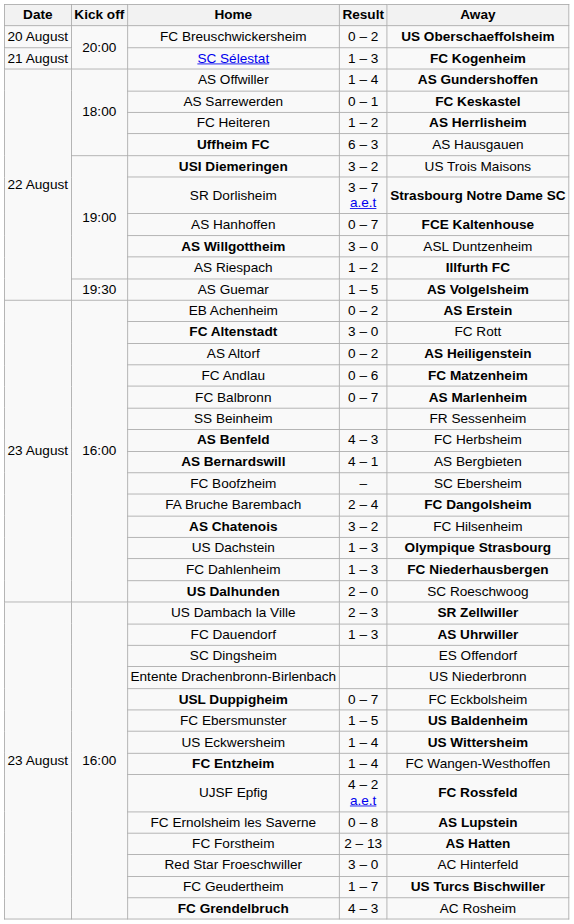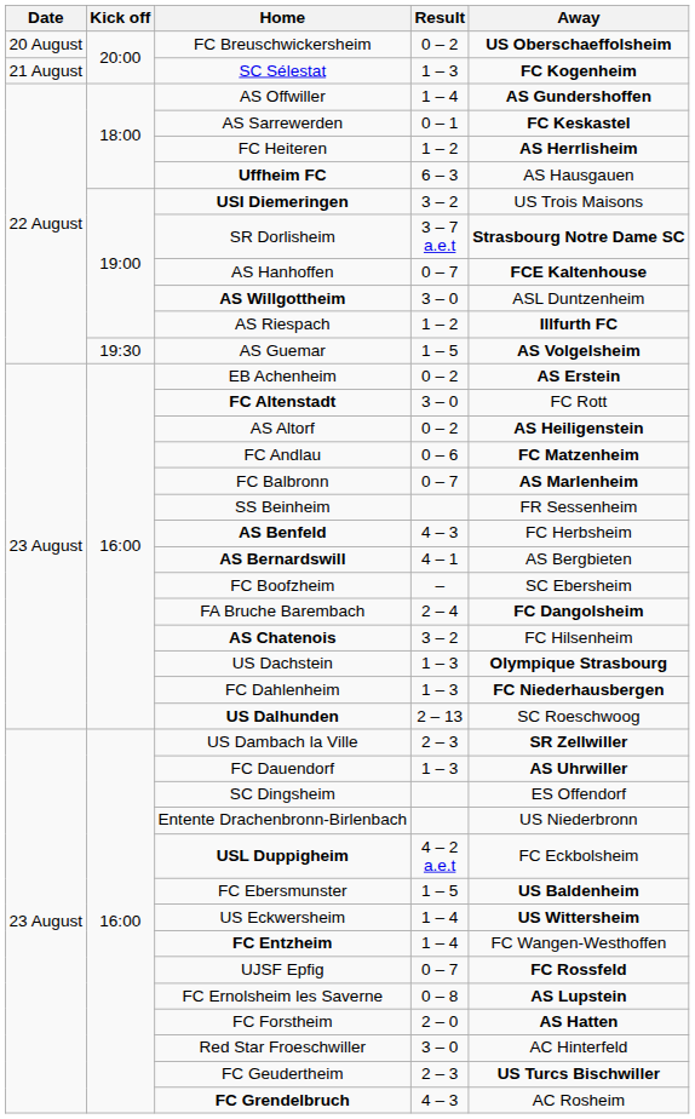 <table class="wikitable" style="text-align: center">
 <tr>
 <th scope="col">Date</th>
 <th scope="col">Kick off</th>
 <th scope="col">Home</th>
 <th scope="col">Result</th>
 <th scope="col">Away</th>
 </tr>
 <tr>
 <td>20 August</td>
 <td rowspan="2">20:00</td>
 <td>FC Breuschwickersheim</td>
 <td>0 – 2</td>
 <td><strong>US Oberschaeffolsheim</strong></td>
 </tr>
 <tr>
 <td>21 August</td>
 <td><a href='#'>SC Sélestat</a></td>
 <td>1 – 3</td>
 <td><strong>FC Kogenheim</strong></td>
 </tr>
 <tr>
 <td rowspan="10">22 August</td>
 <td rowspan="4">18:00</td>
 <td>AS Offwiller</td>
 <td>1 – 4</td>
 <td><strong>AS Gundershoffen</strong></td>
 </tr>
 <tr>
 <td>AS Sarrewerden</td>
 <td>0 – 1</td>
 <td><strong>FC Keskastel</strong></td>
 </tr>
 <tr>
 <td>FC Heiteren</td>
 <td>1 – 2</td>
 <td><strong>AS Herrlisheim</strong></td>
 </tr>
 <tr>
 <td><strong>Uffheim FC</strong></td>
 <td>6 – 3</td>
 <td>AS Hausgauen</td>
 </tr>
 <tr>
 <td rowspan="5">19:00</td>
 <td><strong>USI Diemeringen</strong></td>
 <td>3 – 2</td>
 <td>US Trois Maisons</td>
 </tr>
 <tr>
 <td>SR Dorlisheim</td>
 <td>3 – 7 <br> <a href='#'>a.e.t</a></td>
 <td><strong>Strasbourg Notre Dame SC</strong></td>
 </tr>
 <tr>
 <td>AS Hanhoffen</td>
 <td>0 – 7</td>
 <td><strong>FCE Kaltenhouse</strong></td>
 </tr>
 <tr>
 <td><strong>AS Willgottheim</strong></td>
 <td>3 – 0</td>
 <td>ASL Duntzenheim</td>
 </tr>
 <tr>
 <td>AS Riespach</td>
 <td>1 – 2</td>
 <td><strong>Illfurth FC</strong></td>
 </tr>
 <tr>
 <td>19:30</td>
 <td>AS Guemar</td>
 <td>1 – 5</td>
 <td><strong>AS Volgelsheim</strong></td>
 </tr>
 <tr>
 <td rowspan="14">23 August</td>
 <td rowspan="14">16:00</td>
 <td>EB Achenheim</td>
 <td>0 – 2</td>
 <td><strong>AS Erstein</strong></td>
 </tr>
 <tr>
 <td><strong>FC Altenstadt</strong></td>
 <td>3 – 0</td>
 <td>FC Rott</td>
 </tr>
 <tr>
 <td>AS Altorf</td>
 <td>0 – 2</td>
 <td><strong>AS Heiligenstein</strong></td>
 </tr>
 <tr>
 <td>FC Andlau</td>
 <td>0 – 6</td>
 <td><strong>FC Matzenheim</strong></td>
 </tr>
 <tr>
 <td>FC Balbronn</td>
 <td>0 – 7</td>
 <td><strong>AS Marlenheim</strong></td>
 </tr>
 <tr>
 <td>SS Beinheim</td>
 <td></td>
 <td>FR Sessenheim</td>
 </tr>
 <tr>
 <td><strong>AS Benfeld</strong></td>
 <td>4 – 3</td>
 <td>FC Herbsheim</td>
 </tr>
 <tr>
 <td><strong>AS Bernardswill</strong></td>
 <td>4 – 1</td>
 <td>AS Bergbieten</td>
 </tr>
 <tr>
 <td>FC Boofzheim</td>
 <td>–</td>
 <td>SC Ebersheim</td>
 </tr>
 <tr>
 <td>FA Bruche Barembach</td>
 <td>2 – 4</td>
 <td><strong>FC Dangolsheim</strong></td>
 </tr>
 <tr>
 <td><strong>AS Chatenois</strong></td>
 <td>3 – 2</td>
 <td>FC Hilsenheim</td>
 </tr>
 <tr>
 <td>US Dachstein</td>
 <td>1 – 3</td>
 <td><strong>Olympique Strasbourg</strong></td>
 </tr>
 <tr>
 <td>FC Dahlenheim</td>
 <td>1 – 3</td>
 <td><strong>FC Niederhausbergen</strong></td>
 </tr>
 <tr>
 <td><strong>US Dalhunden</strong></td>
-<td>2 – 0</td>
+<td>2 – 13</td>
 <td>SC Roeschwoog</td>
 </tr>
 <tr>
 <td rowspan="14">23 August</td>
 <td rowspan="14">16:00</td>
 <td>US Dambach la Ville</td>
 <td>2 – 3</td>
 <td><strong>SR Zellwiller</strong></td>
 </tr>
 <tr>
 <td>FC Dauendorf</td>
 <td>1 – 3</td>
 <td><strong>AS Uhrwiller</strong></td>
 </tr>
 <tr>
 <td>SC Dingsheim</td>
 <td></td>
 <td>ES Offendorf</td>
 </tr>
 <tr>
 <td>Entente Drachenbronn-Birlenbach</td>
 <td></td>
 <td>US Niederbronn</td>
 </tr>
 <tr>
 <td><strong>USL Duppigheim</strong></td>
-<td>0 – 7</td>
+<td>4 – 2 <br> <a href='#'>a.e.t</a></td>
 <td>FC Eckbolsheim</td>
 </tr>
 <tr>
 <td>FC Ebersmunster</td>
 <td>1 – 5</td>
 <td><strong>US Baldenheim</strong></td>
 </tr>
 <tr>
 <td>US Eckwersheim</td>
 <td>1 – 4</td>
 <td><strong>US Wittersheim</strong></td>
 </tr>
 <tr>
 <td><strong>FC Entzheim</strong></td>
 <td>1 – 4</td>
 <td>FC Wangen-Westhoffen</td>
 </tr>
 <tr>
 <td>UJSF Epfig</td>
-<td>4 – 2 <br> <a href='#'>a.e.t</a></td>
+<td>0 – 7</td>
 <td><strong>FC Rossfeld</strong></td>
 </tr>
 <tr>
 <td>FC Ernolsheim les Saverne</td>
 <td>0 – 8</td>
 <td><strong>AS Lupstein</strong></td>
 </tr>
 <tr>
 <td>FC Forstheim</td>
-<td>2 – 13</td>
+<td>2 – 0</td>
 <td><strong>AS Hatten</strong></td>
 </tr>
 <tr>
 <td>Red Star Froeschwiller</td>
 <td>3 – 0</td>
 <td>AC Hinterfeld</td>
 </tr>
 <tr>
 <td>FC Geudertheim</td>
-<td>1 – 7</td>
+<td>2 – 3</td>
 <td><strong>US Turcs Bischwiller</strong></td>
 </tr>
 <tr>
 <td><strong>FC Grendelbruch</strong></td>
 <td>4 – 3</td>
 <td>AC Rosheim</td>
 </tr>
 </table>
